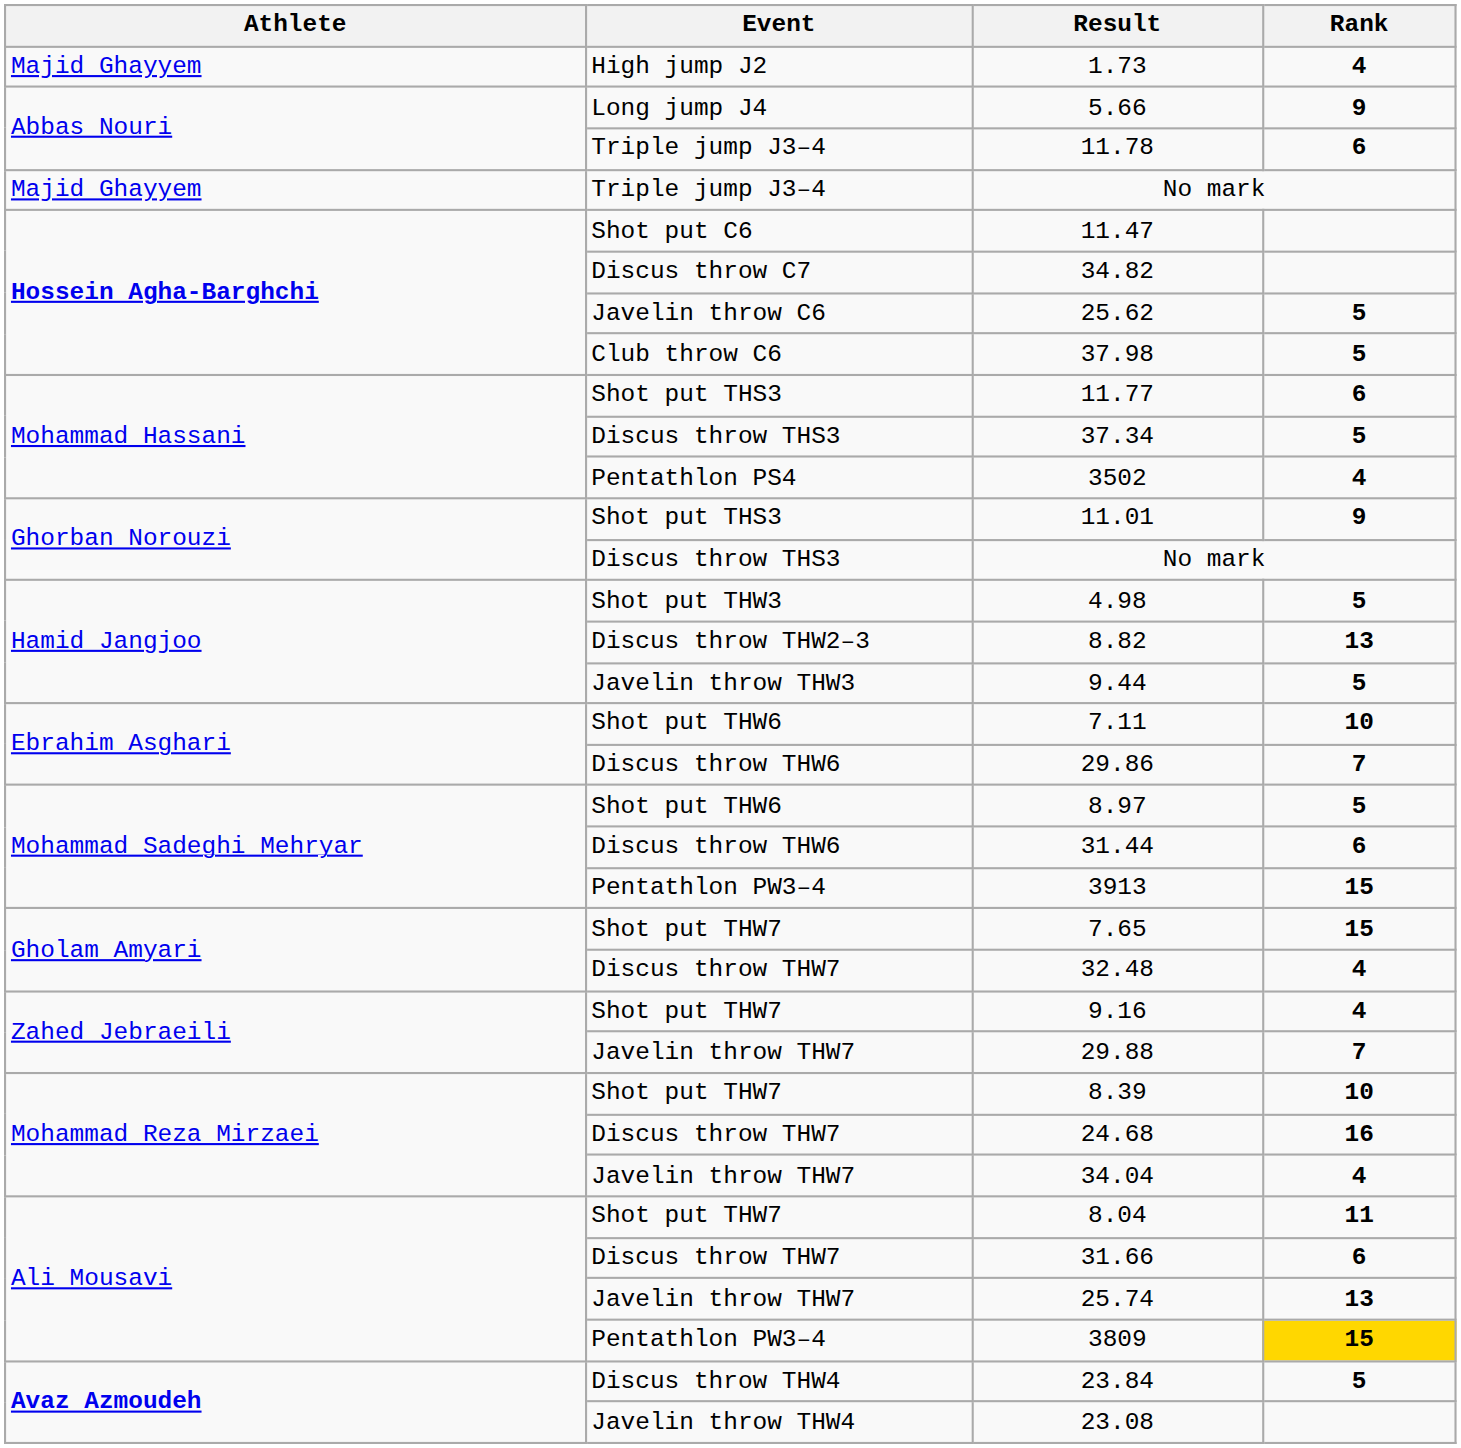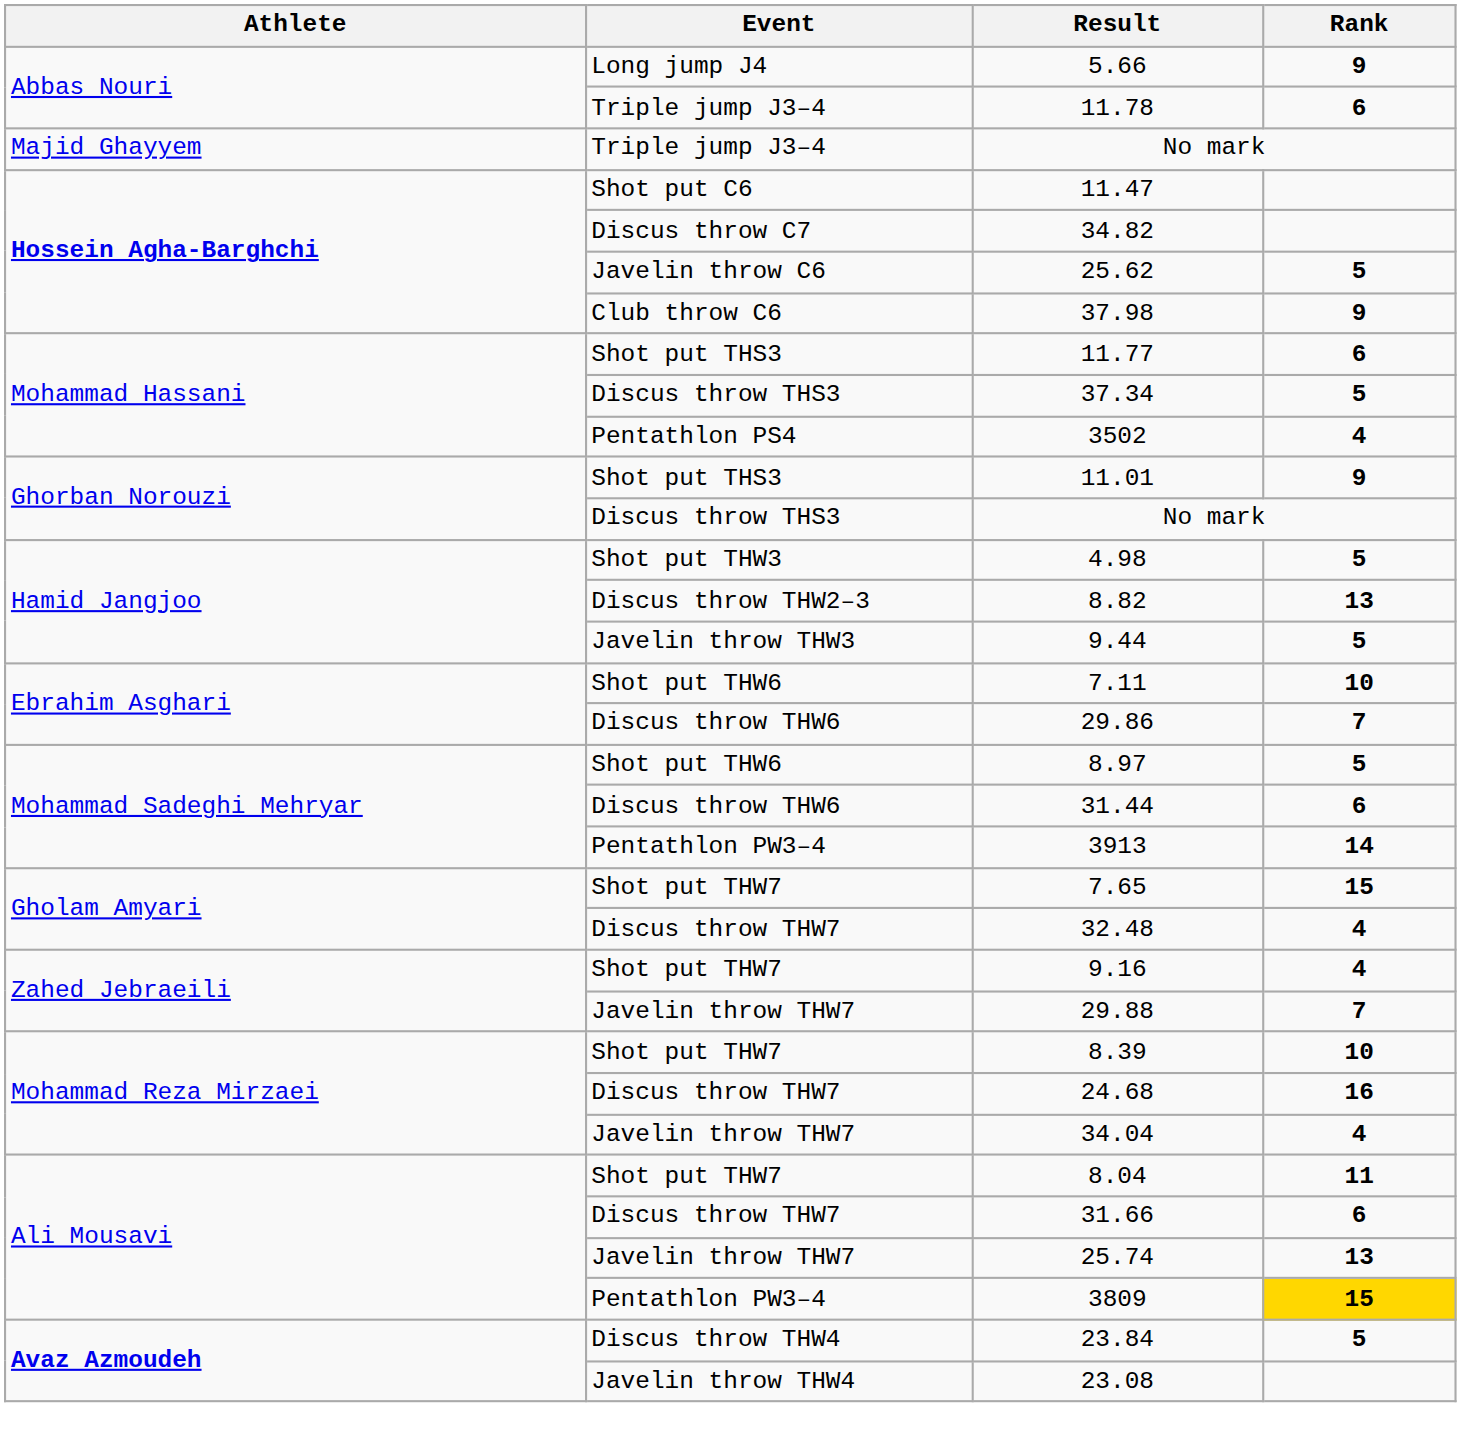 <table class="wikitable" width="55%" style="text-align:center; font-size:90%">
 <tr>
 <th width="30%">Athlete</th>
 <th width="20%">Event</th>
 <th width="15%">Result</th>
 <th width="10%">Rank</th>
-</tr>
-<tr>
-<td align="left"><a href='#'>Majid Ghayyem</a></td>
-<td align="left">High jump J2</td>
-<td>1.73</td>
-<td><strong>4</strong></td>
 </tr>
 <tr>
 <td rowspan="2" align="left"><a href='#'>Abbas Nouri</a></td>
 <td align="left">Long jump J4</td>
 <td>5.66</td>
 <td><strong>9</strong></td>
 </tr>
 <tr>
 <td align="left">Triple jump J3–4</td>
 <td>11.78</td>
 <td><strong>6</strong></td>
 </tr>
 <tr>
 <td align="left"><a href='#'>Majid Ghayyem</a></td>
 <td align="left">Triple jump J3–4</td>
 <td colspan=2>No mark</td>
 </tr>
 <tr>
 <td rowspan="4" align="left"><strong><a href='#'>Hossein Agha-Barghchi</a></strong></td>
 <td align="left">Shot put C6</td>
 <td>11.47</td>
 <td></td>
 </tr>
 <tr>
 <td align="left">Discus throw C7</td>
 <td>34.82</td>
 <td></td>
 </tr>
 <tr>
 <td align="left">Javelin throw C6</td>
 <td>25.62</td>
 <td><strong>5</strong></td>
 </tr>
 <tr>
 <td align="left">Club throw C6</td>
 <td>37.98</td>
-<td><strong>5</strong></td>
+<td><strong>9</strong></td>
 </tr>
 <tr>
 <td rowspan="3" align="left"><a href='#'>Mohammad Hassani</a></td>
 <td align="left">Shot put THS3</td>
 <td>11.77</td>
 <td><strong>6</strong></td>
 </tr>
 <tr>
 <td align="left">Discus throw THS3</td>
 <td>37.34</td>
 <td><strong>5</strong></td>
 </tr>
 <tr>
 <td align="left">Pentathlon PS4</td>
 <td>3502</td>
 <td><strong>4</strong></td>
 </tr>
 <tr>
 <td rowspan="2" align="left"><a href='#'>Ghorban Norouzi</a></td>
 <td align="left">Shot put THS3</td>
 <td>11.01</td>
 <td><strong>9</strong></td>
 </tr>
 <tr>
 <td align="left">Discus throw THS3</td>
 <td colspan=2 align=center>No mark</td>
 </tr>
 <tr>
 <td rowspan="3" align="left"><a href='#'>Hamid Jangjoo</a></td>
 <td align="left">Shot put THW3</td>
 <td>4.98</td>
 <td><strong>5</strong></td>
 </tr>
 <tr>
 <td align="left">Discus throw THW2–3</td>
 <td>8.82</td>
 <td><strong>13</strong></td>
 </tr>
 <tr>
 <td align="left">Javelin throw THW3</td>
 <td>9.44</td>
 <td><strong>5</strong></td>
 </tr>
 <tr>
 <td rowspan="2" align="left"><a href='#'>Ebrahim Asghari</a></td>
 <td align="left">Shot put THW6</td>
 <td>7.11</td>
 <td><strong>10</strong></td>
 </tr>
 <tr>
 <td align="left">Discus throw THW6</td>
 <td>29.86</td>
 <td><strong>7</strong></td>
 </tr>
 <tr>
 <td rowspan="3" align="left"><a href='#'>Mohammad Sadeghi Mehryar</a></td>
 <td align="left">Shot put THW6</td>
 <td>8.97</td>
 <td><strong>5</strong></td>
 </tr>
 <tr>
 <td align="left">Discus throw THW6</td>
 <td>31.44</td>
 <td><strong>6</strong></td>
 </tr>
 <tr>
 <td align="left">Pentathlon PW3–4</td>
 <td>3913</td>
-<td><strong>15</strong></td>
+<td><strong>14</strong></td>
 </tr>
 <tr>
 <td rowspan="2" align="left"><a href='#'>Gholam Amyari</a></td>
 <td align="left">Shot put THW7</td>
 <td>7.65</td>
 <td><strong>15</strong></td>
 </tr>
 <tr>
 <td align="left">Discus throw THW7</td>
 <td>32.48</td>
 <td><strong>4</strong></td>
 </tr>
 <tr>
 <td rowspan="2" align="left"><a href='#'>Zahed Jebraeili</a></td>
 <td align="left">Shot put THW7</td>
 <td>9.16</td>
 <td><strong>4</strong></td>
 </tr>
 <tr>
 <td align="left">Javelin throw THW7</td>
 <td>29.88</td>
 <td><strong>7</strong></td>
 </tr>
 <tr>
 <td rowspan="3" align="left"><a href='#'>Mohammad Reza Mirzaei</a></td>
 <td align="left">Shot put THW7</td>
 <td>8.39</td>
 <td><strong>10</strong></td>
 </tr>
 <tr>
 <td align="left">Discus throw THW7</td>
 <td>24.68</td>
 <td><strong>16</strong></td>
 </tr>
 <tr>
 <td align="left">Javelin throw THW7</td>
 <td>34.04</td>
 <td><strong>4</strong></td>
 </tr>
 <tr>
 <td rowspan="4" align="left"><a href='#'>Ali Mousavi</a></td>
 <td align="left">Shot put THW7</td>
 <td>8.04</td>
 <td><strong>11</strong></td>
 </tr>
 <tr>
 <td align="left">Discus throw THW7</td>
 <td>31.66</td>
 <td><strong>6</strong></td>
 </tr>
 <tr>
 <td align="left">Javelin throw THW7</td>
 <td>25.74</td>
 <td><strong>13</strong></td>
 </tr>
 <tr>
 <td align="left">Pentathlon PW3–4</td>
 <td>3809</td>
 <td style="background: gold;"><strong>15</strong></td>
 </tr>
 <tr>
 <td rowspan="2" align="left"><strong><a href='#'>Avaz Azmoudeh</a></strong></td>
 <td align="left">Discus throw THW4</td>
 <td>23.84</td>
 <td><strong>5</strong></td>
 </tr>
 <tr>
 <td align="left">Javelin throw THW4</td>
 <td>23.08</td>
 <td></td>
 </tr>
 </table>
